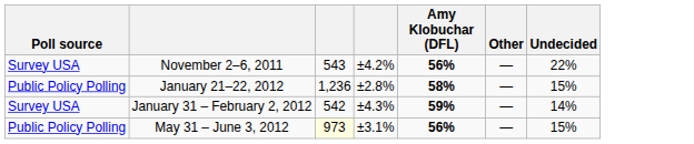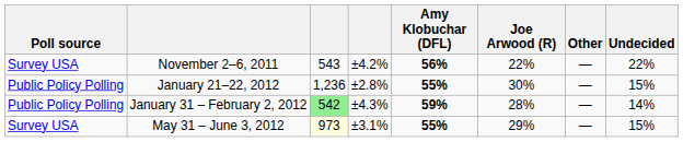 <table class="wikitable" style="text-align:center">
 <tr valign= bottom>
 <th>Poll source</th>
 <th></th>
 <th></th>
 <th></th>
 <th style="width:100px;">Amy<br>Klobuchar (DFL)</th>
+<th style="width:100px;">Joe<br>Arwood (R)</th>
 <th>Other</th>
 <th>Undecided</th>
 </tr>
 <tr>
 <td align=left><a href='#'>Survey USA</a></td>
 <td>November 2–6, 2011</td>
 <td>543</td>
 <td>±4.2%</td>
 <td><strong>56%</strong></td>
+<td>22%</td>
 <td>—</td>
 <td>22%</td>
 </tr>
 <tr>
 <td align=left><a href='#'>Public Policy Polling</a></td>
 <td>January 21–22, 2012</td>
 <td>1,236</td>
 <td>±2.8%</td>
-<td><strong>58%</strong></td>
+<td><strong>55%</strong></td>
+<td>30%</td>
 <td>—</td>
 <td>15%</td>
 </tr>
 <tr>
-<td align=left><a href='#'>Survey USA</a></td>
+<td align=left><a href='#'>Public Policy Polling</a></td>
 <td>January 31 – February 2, 2012</td>
-<td>542</td>
+<td style="background: lightgreen;">542</td>
 <td>±4.3%</td>
 <td><strong>59%</strong></td>
+<td>28%</td>
 <td>—</td>
 <td>14%</td>
 </tr>
 <tr>
-<td align=left><a href='#'>Public Policy Polling</a></td>
+<td align=left><a href='#'>Survey USA</a></td>
 <td>May 31 – June 3, 2012</td>
 <td style="background: lightyellow;">973</td>
 <td>±3.1%</td>
-<td><strong>56%</strong></td>
+<td><strong>55%</strong></td>
+<td>29%</td>
 <td>—</td>
 <td>15%</td>
 </tr>
 </table>
